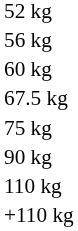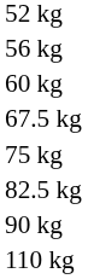 <table>
 <tr>
 <td>52 kg<br></td>
 <td></td>
 <td></td>
 <td></td>
 </tr>
 <tr>
 <td>56 kg<br></td>
 <td></td>
 <td></td>
 <td></td>
 </tr>
 <tr>
 <td>60 kg<br></td>
 <td></td>
 <td></td>
 <td></td>
 </tr>
 <tr>
 <td>67.5 kg<br></td>
 <td></td>
 <td></td>
 <td></td>
 </tr>
 <tr>
 <td>75 kg<br></td>
 <td></td>
 <td></td>
 <td></td>
 </tr>
 <tr>
+<td>82.5 kg<br></td>
+<td></td>
+<td></td>
+<td></td>
+</tr>
+<tr>
 <td>90 kg<br></td>
 <td></td>
 <td></td>
 <td></td>
 </tr>
 <tr>
 <td>110 kg<br></td>
 <td></td>
 <td></td>
 <td></td>
 </tr>
-<tr>
-<td>+110 kg<br></td>
-<td></td>
-<td></td>
-<td></td>
-</tr>
 </table>
